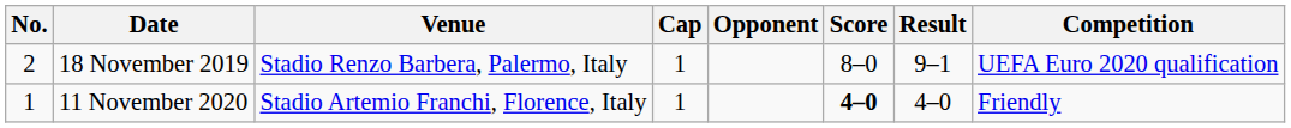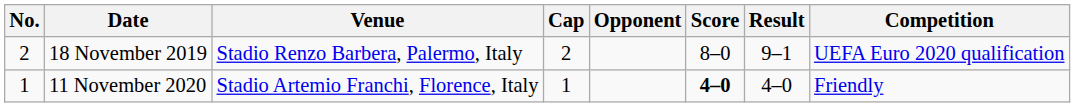 <table class="wikitable sortable">
 <tr>
 <th scope="col">No.</th>
 <th scope="col">Date</th>
 <th scope="col">Venue</th>
 <th scope="col">Cap</th>
 <th scope="col">Opponent</th>
 <th scope="col">Score</th>
 <th scope="col">Result</th>
 <th scope="col">Competition</th>
 </tr>
 <tr>
 <td style="text-align:center">2</td>
 <td>18 November 2019</td>
 <td><a href='#'>Stadio Renzo Barbera</a>, <a href='#'>Palermo</a>, Italy</td>
-<td style="text-align:center">1</td>
+<td style="text-align:center">2</td>
 <td></td>
 <td style="text-align:center">8–0</td>
 <td style="text-align:center">9–1</td>
 <td><a href='#'>UEFA Euro 2020 qualification</a></td>
 </tr>
 <tr>
 <td style="text-align:center">1</td>
 <td>11 November 2020</td>
 <td><a href='#'>Stadio Artemio Franchi</a>, <a href='#'>Florence</a>, Italy</td>
 <td style="text-align:center">1</td>
 <td></td>
 <td style="text-align:center"><strong>4–0</strong></td>
 <td style="text-align:center">4–0</td>
 <td><a href='#'>Friendly</a></td>
 </tr>
 </table>
